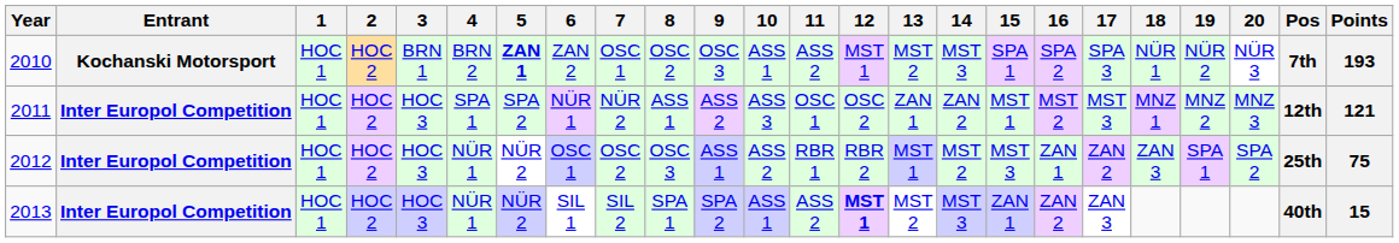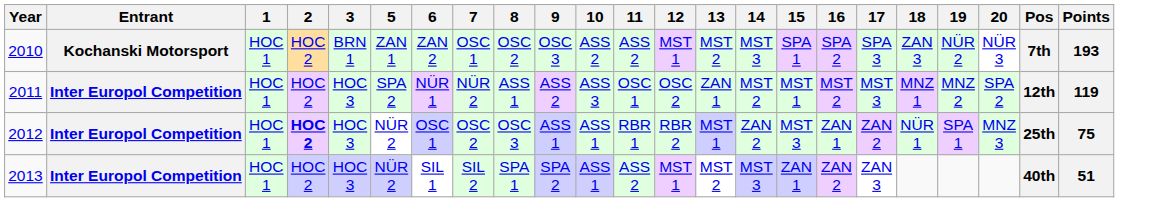 <table class="wikitable" style="text-align:center; font-size:90%">
 <tr>
 <th>Year</th>
 <th>Entrant</th>
 <th>1</th>
 <th>2</th>
 <th>3</th>
-<th>4</th>
 <th>5</th>
 <th>6</th>
 <th>7</th>
 <th>8</th>
 <th>9</th>
 <th>10</th>
 <th>11</th>
 <th>12</th>
 <th>13</th>
 <th>14</th>
 <th>15</th>
 <th>16</th>
 <th>17</th>
 <th>18</th>
 <th>19</th>
 <th>20</th>
 <th>Pos</th>
 <th>Points</th>
 </tr>
 <tr>
 <td><a href='#'>2010</a></td>
 <th>Kochanski Motorsport</th>
 <td style="background:#DFFFDF;"><a href='#'>HOC<br>1</a><br></td>
 <td style="background:#FFDF9F;"><a href='#'>HOC<br>2</a><br></td>
 <td style="background:#DFFFDF;"><a href='#'>BRN<br>1</a><br></td>
-<td style="background:#DFFFDF;"><a href='#'>BRN<br>2</a><br></td>
-<td style="background:#DFFFDF;"><strong><a href='#'>ZAN<br>1</a><br></strong></td>
+<td style="background:#DFFFDF;"><a href='#'>ZAN<br>1</a><br></td>
 <td style="background:#DFFFDF;"><a href='#'>ZAN<br>2</a><br></td>
 <td style="background:#DFFFDF;"><a href='#'>OSC<br>1</a><br></td>
 <td style="background:#DFFFDF;"><a href='#'>OSC<br>2</a><br></td>
 <td style="background:#DFFFDF;"><a href='#'>OSC<br>3</a><br></td>
-<td style="background:#DFFFDF;"><a href='#'>ASS<br>1</a><br></td>
+<td style="background:#DFFFDF;"><a href='#'>ASS<br>2</a><br></td>
 <td style="background:#DFFFDF;"><a href='#'>ASS<br>2</a><br></td>
 <td style="background:#EFCFFF;"><a href='#'>MST<br>1</a><br></td>
 <td style="background:#DFFFDF;"><a href='#'>MST<br>2</a><br></td>
 <td style="background:#DFFFDF;"><a href='#'>MST<br>3</a><br></td>
 <td style="background:#EFCFFF;"><a href='#'>SPA<br>1</a><br></td>
 <td style="background:#EFCFFF;"><a href='#'>SPA<br>2</a><br></td>
 <td style="background:#DFFFDF;"><a href='#'>SPA<br>3</a><br></td>
-<td style="background:#DFFFDF;"><a href='#'>NÜR<br>1</a><br></td>
+<td style="background:#DFFFDF;"><a href='#'>ZAN<br>3</a><br></td>
 <td style="background:#DFFFDF;"><a href='#'>NÜR<br>2</a><br></td>
 <td style="background:#FFFFFF;"><a href='#'>NÜR<br>3</a><br></td>
 <th>7th</th>
 <th>193</th>
 </tr>
 <tr>
 <td><a href='#'>2011</a></td>
 <th><a href='#'>Inter Europol Competition</a></th>
 <td style="background:#DFFFDF;"><a href='#'>HOC<br>1</a><br></td>
 <td style="background:#EFCFFF;"><a href='#'>HOC<br>2</a><br></td>
 <td style="background:#DFFFDF;"><a href='#'>HOC<br>3</a><br></td>
-<td style="background:#DFFFDF;"><a href='#'>SPA<br>1</a><br></td>
 <td style="background:#DFFFDF;"><a href='#'>SPA<br>2</a><br></td>
 <td style="background:#EFCFFF;"><a href='#'>NÜR<br>1</a><br></td>
 <td style="background:#DFFFDF;"><a href='#'>NÜR<br>2</a><br></td>
 <td style="background:#DFFFDF;"><a href='#'>ASS<br>1</a><br></td>
 <td style="background:#EFCFFF;"><a href='#'>ASS<br>2</a><br></td>
 <td style="background:#DFFFDF;"><a href='#'>ASS<br>3</a><br></td>
 <td style="background:#DFFFDF;"><a href='#'>OSC<br>1</a><br></td>
 <td style="background:#DFFFDF;"><a href='#'>OSC<br>2</a><br></td>
 <td style="background:#DFFFDF;"><a href='#'>ZAN<br>1</a><br></td>
-<td style="background:#DFFFDF;"><a href='#'>ZAN<br>2</a><br></td>
+<td style="background:#DFFFDF;"><a href='#'>MST<br>2</a><br></td>
 <td style="background:#DFFFDF;"><a href='#'>MST<br>1</a><br></td>
 <td style="background:#EFCFFF;"><a href='#'>MST<br>2</a><br></td>
 <td style="background:#DFFFDF;"><a href='#'>MST<br>3</a><br></td>
 <td style="background:#EFCFFF;"><a href='#'>MNZ<br>1</a><br></td>
 <td style="background:#DFFFDF;"><a href='#'>MNZ<br>2</a><br></td>
-<td style="background:#DFFFDF;"><a href='#'>MNZ<br>3</a><br></td>
+<td style="background:#DFFFDF;"><a href='#'>SPA<br>2</a><br></td>
 <th>12th</th>
-<th>121</th>
+<th>119</th>
 </tr>
 <tr>
 <td><a href='#'>2012</a></td>
 <th><a href='#'>Inter Europol Competition</a></th>
 <td style="background:#DFFFDF;"><a href='#'>HOC<br>1</a><br></td>
-<td style="background:#EFCFFF;"><a href='#'>HOC<br>2</a><br></td>
+<td style="background:#EFCFFF;"><strong><a href='#'>HOC<br>2</a><br></strong></td>
 <td style="background:#DFFFDF;"><a href='#'>HOC<br>3</a><br></td>
-<td style="background:#DFFFDF;"><a href='#'>NÜR<br>1</a><br></td>
 <td style="background:#FFFFFF;"><a href='#'>NÜR<br>2</a><br></td>
 <td style="background:#CFCFFF;"><a href='#'>OSC<br>1</a><br></td>
 <td style="background:#DFFFDF;"><a href='#'>OSC<br>2</a><br></td>
 <td style="background:#DFFFDF;"><a href='#'>OSC<br>3</a><br></td>
 <td style="background:#CFCFFF;"><a href='#'>ASS<br>1</a><br></td>
-<td style="background:#DFFFDF;"><a href='#'>ASS<br>2</a><br></td>
+<td style="background:#DFFFDF;"><a href='#'>ASS<br>1</a><br></td>
 <td style="background:#DFFFDF;"><a href='#'>RBR<br>1</a><br></td>
 <td style="background:#DFFFDF;"><a href='#'>RBR<br>2</a><br></td>
 <td style="background:#CFCFFF;"><a href='#'>MST<br>1</a><br></td>
-<td style="background:#DFFFDF;"><a href='#'>MST<br>2</a><br></td>
+<td style="background:#DFFFDF;"><a href='#'>ZAN<br>2</a><br></td>
 <td style="background:#DFFFDF;"><a href='#'>MST<br>3</a><br></td>
 <td style="background:#DFFFDF;"><a href='#'>ZAN<br>1</a><br></td>
 <td style="background:#EFCFFF;"><a href='#'>ZAN<br>2</a><br></td>
-<td style="background:#DFFFDF;"><a href='#'>ZAN<br>3</a><br></td>
+<td style="background:#DFFFDF;"><a href='#'>NÜR<br>1</a><br></td>
 <td style="background:#EFCFFF;"><a href='#'>SPA<br>1</a><br></td>
-<td style="background:#DFFFDF;"><a href='#'>SPA<br>2</a><br></td>
+<td style="background:#DFFFDF;"><a href='#'>MNZ<br>3</a><br></td>
 <th>25th</th>
 <th>75</th>
 </tr>
 <tr>
 <td><a href='#'>2013</a></td>
 <th><a href='#'>Inter Europol Competition</a></th>
 <td style="background:#DFFFDF;"><a href='#'>HOC<br>1</a><br></td>
 <td style="background:#CFCFFF;"><a href='#'>HOC<br>2</a><br></td>
 <td style="background:#CFCFFF;"><a href='#'>HOC<br>3</a><br></td>
-<td style="background:#DFFFDF;"><a href='#'>NÜR<br>1</a><br></td>
 <td style="background:#CFCFFF;"><a href='#'>NÜR<br>2</a><br></td>
 <td style="background:#FFFFFF;"><a href='#'>SIL<br>1</a><br></td>
 <td style="background:#DFFFDF;"><a href='#'>SIL<br>2</a><br></td>
 <td style="background:#DFFFDF;"><a href='#'>SPA<br>1</a><br></td>
 <td style="background:#CFCFFF;"><a href='#'>SPA<br>2</a><br></td>
 <td style="background:#CFCFFF;"><a href='#'>ASS<br>1</a><br></td>
 <td style="background:#DFFFDF;"><a href='#'>ASS<br>2</a><br></td>
-<td style="background:#EFCFFF;"><strong><a href='#'>MST<br>1</a><br></strong></td>
+<td style="background:#EFCFFF;"><a href='#'>MST<br>1</a><br></td>
 <td style="background:#FFFFFF;"><a href='#'>MST<br>2</a><br></td>
 <td style="background:#CFCFFF;"><a href='#'>MST<br>3</a><br></td>
 <td style="background:#CFCFFF;"><a href='#'>ZAN<br>1</a><br></td>
 <td style="background:#EFCFFF;"><a href='#'>ZAN<br>2</a><br></td>
 <td style="background:#FFFFFF;"><a href='#'>ZAN<br>3</a><br></td>
 <td></td>
 <td></td>
 <td></td>
 <th>40th</th>
-<th>15</th>
+<th>51</th>
 </tr>
 </table>
